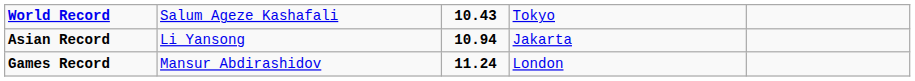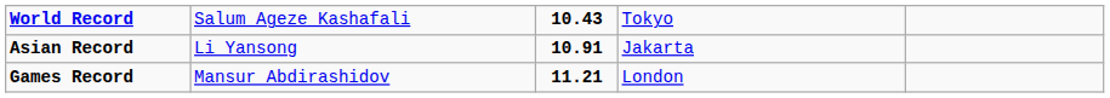 <table class="nowrap wikitable" style="font-size:90%">
 <tr>
 <td width="120"><strong><a href='#'>World Record</a></strong></td>
 <td width="230"> <a href='#'>Salum Ageze Kashafali</a></td>
 <td align="center" width="50"><strong>10.43</strong></td>
 <td width="190"> <a href='#'>Tokyo</a></td>
 <td align="right" width="130"></td>
 </tr>
 <tr>
 <td><strong>Asian Record</strong></td>
 <td> <a href='#'>Li Yansong</a></td>
-<td align="center"><strong>10.94</strong></td>
+<td align="center"><strong>10.91</strong></td>
 <td> <a href='#'>Jakarta</a></td>
 <td align="right"></td>
 </tr>
 <tr>
 <td><strong>Games Record</strong></td>
 <td> <a href='#'>Mansur Abdirashidov</a></td>
-<td align="center"><strong>11.24</strong></td>
+<td align="center"><strong>11.21</strong></td>
 <td> <a href='#'>London</a></td>
 <td align="right"></td>
 </tr>
 </table>
